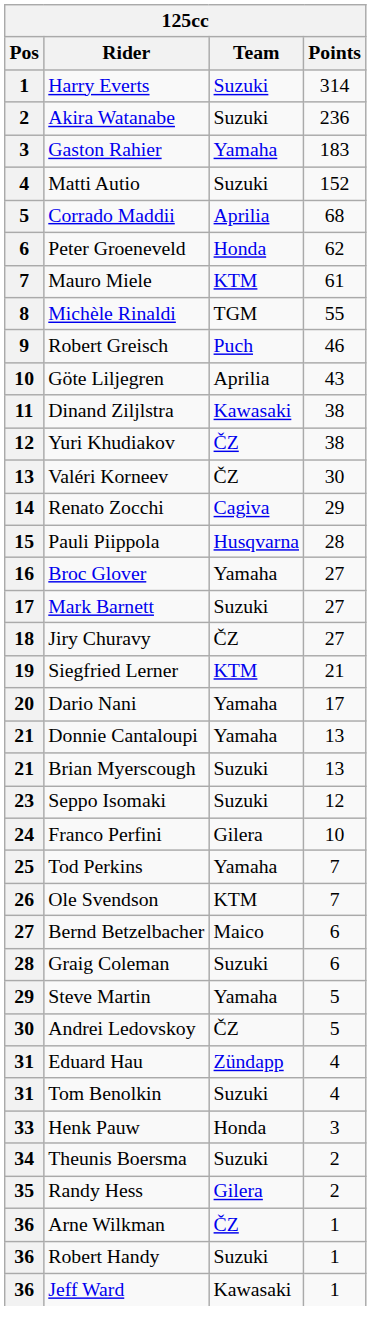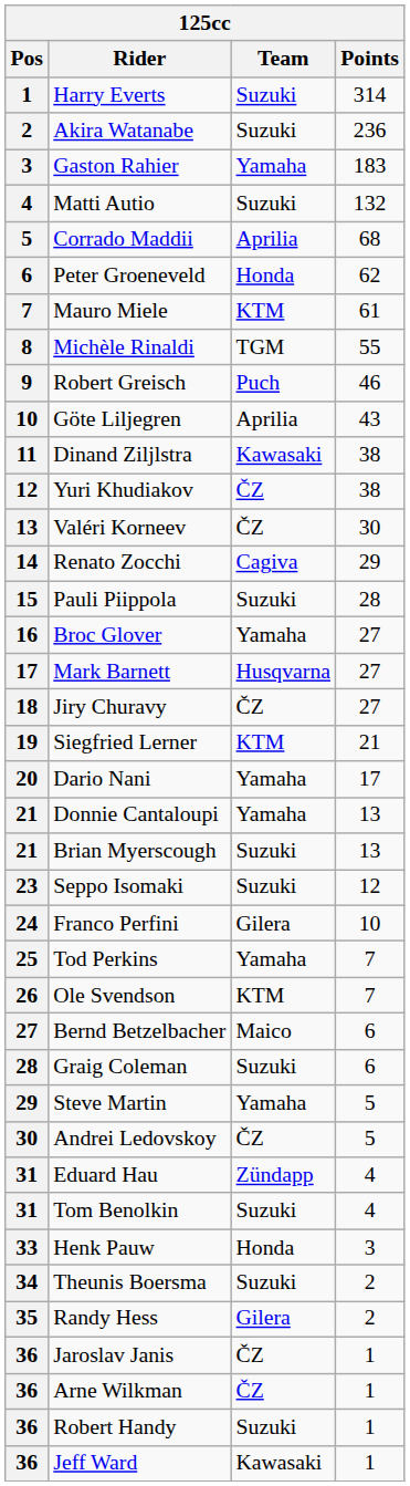 <table class="wikitable" style="font-size: 85%;">
 <tr>
 <th colspan=4>125cc</th>
 </tr>
 <tr>
 <th align=center>Pos</th>
 <th align=center>Rider</th>
 <th align=center>Team</th>
 <th align=center>Points</th>
 </tr>
 <tr>
 <th>1</th>
 <td> <a href='#'>Harry Everts</a></td>
 <td><a href='#'>Suzuki</a></td>
 <td align="center">314</td>
 </tr>
 <tr>
 <th>2</th>
 <td> <a href='#'>Akira Watanabe</a></td>
 <td>Suzuki</td>
 <td align="center">236</td>
 </tr>
 <tr>
 <th>3</th>
 <td> <a href='#'>Gaston Rahier</a></td>
 <td><a href='#'>Yamaha</a></td>
 <td align="center">183</td>
 </tr>
 <tr>
 <th>4</th>
 <td> Matti Autio</td>
 <td>Suzuki</td>
-<td align="center">152</td>
+<td align="center">132</td>
 </tr>
 <tr>
 <th>5</th>
 <td> <a href='#'>Corrado Maddii</a></td>
 <td><a href='#'>Aprilia</a></td>
 <td align="center">68</td>
 </tr>
 <tr>
 <th>6</th>
 <td> Peter Groeneveld</td>
 <td><a href='#'>Honda</a></td>
 <td align="center">62</td>
 </tr>
 <tr>
 <th>7</th>
 <td> Mauro Miele</td>
 <td><a href='#'>KTM</a></td>
 <td align="center">61</td>
 </tr>
 <tr>
 <th>8</th>
 <td> <a href='#'>Michèle Rinaldi</a></td>
 <td>TGM</td>
 <td align="center">55</td>
 </tr>
 <tr>
 <th>9</th>
 <td> Robert Greisch</td>
 <td><a href='#'>Puch</a></td>
 <td align="center">46</td>
 </tr>
 <tr>
 <th>10</th>
 <td> Göte Liljegren</td>
 <td>Aprilia</td>
 <td align="center">43</td>
 </tr>
 <tr>
 <th>11</th>
 <td> Dinand Ziljlstra</td>
 <td><a href='#'>Kawasaki</a></td>
 <td align="center">38</td>
 </tr>
 <tr>
 <th>12</th>
 <td> Yuri Khudiakov</td>
 <td><a href='#'>ČZ</a></td>
 <td align="center">38</td>
 </tr>
 <tr>
 <th>13</th>
 <td> Valéri Korneev</td>
 <td>ČZ</td>
 <td align="center">30</td>
 </tr>
 <tr>
 <th>14</th>
 <td> Renato Zocchi</td>
 <td><a href='#'>Cagiva</a></td>
 <td align="center">29</td>
 </tr>
 <tr>
 <th>15</th>
 <td> Pauli Piippola</td>
-<td><a href='#'>Husqvarna</a></td>
+<td>Suzuki</td>
 <td align="center">28</td>
 </tr>
 <tr>
 <th>16</th>
 <td> <a href='#'>Broc Glover</a></td>
 <td>Yamaha</td>
 <td align="center">27</td>
 </tr>
 <tr>
 <th>17</th>
 <td> <a href='#'>Mark Barnett</a></td>
-<td>Suzuki</td>
+<td><a href='#'>Husqvarna</a></td>
 <td align="center">27</td>
 </tr>
 <tr>
 <th>18</th>
 <td> Jiry Churavy</td>
 <td>ČZ</td>
 <td align="center">27</td>
 </tr>
 <tr>
 <th>19</th>
 <td> Siegfried Lerner</td>
 <td><a href='#'>KTM</a></td>
 <td align="center">21</td>
 </tr>
 <tr>
 <th>20</th>
 <td> Dario Nani</td>
 <td>Yamaha</td>
 <td align="center">17</td>
 </tr>
 <tr>
 <th>21</th>
 <td> Donnie Cantaloupi</td>
 <td>Yamaha</td>
 <td align="center">13</td>
 </tr>
 <tr>
 <th>21</th>
 <td> Brian Myerscough</td>
 <td>Suzuki</td>
 <td align="center">13</td>
 </tr>
 <tr>
 <th>23</th>
 <td> Seppo Isomaki</td>
 <td>Suzuki</td>
 <td align="center">12</td>
 </tr>
 <tr>
 <th>24</th>
 <td> Franco Perfini</td>
 <td>Gilera</td>
 <td align="center">10</td>
 </tr>
 <tr>
 <th>25</th>
 <td> Tod Perkins</td>
 <td>Yamaha</td>
 <td align="center">7</td>
 </tr>
 <tr>
 <th>26</th>
 <td> Ole Svendson</td>
 <td>KTM</td>
 <td align="center">7</td>
 </tr>
 <tr>
 <th>27</th>
 <td> Bernd Betzelbacher</td>
 <td>Maico</td>
 <td align="center">6</td>
 </tr>
 <tr>
 <th>28</th>
 <td> Graig Coleman</td>
 <td>Suzuki</td>
 <td align="center">6</td>
 </tr>
 <tr>
 <th>29</th>
 <td> Steve Martin</td>
 <td>Yamaha</td>
 <td align="center">5</td>
 </tr>
 <tr>
 <th>30</th>
 <td> Andrei Ledovskoy</td>
 <td>ČZ</td>
 <td align="center">5</td>
 </tr>
 <tr>
 <th>31</th>
 <td> Eduard Hau</td>
 <td><a href='#'>Zündapp</a></td>
 <td align="center">4</td>
 </tr>
 <tr>
 <th>31</th>
 <td> Tom Benolkin</td>
 <td>Suzuki</td>
 <td align="center">4</td>
 </tr>
 <tr>
 <th>33</th>
 <td> Henk Pauw</td>
 <td>Honda</td>
 <td align="center">3</td>
 </tr>
 <tr>
 <th>34</th>
 <td> Theunis Boersma</td>
 <td>Suzuki</td>
 <td align="center">2</td>
 </tr>
 <tr>
 <th>35</th>
 <td> Randy Hess</td>
 <td><a href='#'>Gilera</a></td>
 <td align="center">2</td>
 </tr>
 <tr>
 <th>36</th>
+<td> Jaroslav Janis</td>
+<td>ČZ</td>
+<td align="center">1</td>
+</tr>
+<tr>
+<th>36</th>
 <td> Arne Wilkman</td>
 <td><a href='#'>ČZ</a></td>
 <td align="center">1</td>
 </tr>
 <tr>
 <th>36</th>
 <td> Robert Handy</td>
 <td>Suzuki</td>
 <td align="center">1</td>
 </tr>
 <tr>
 <th>36</th>
 <td> <a href='#'>Jeff Ward</a></td>
 <td>Kawasaki</td>
 <td align="center">1</td>
 </tr>
 <tr>
 </tr>
 </table>
